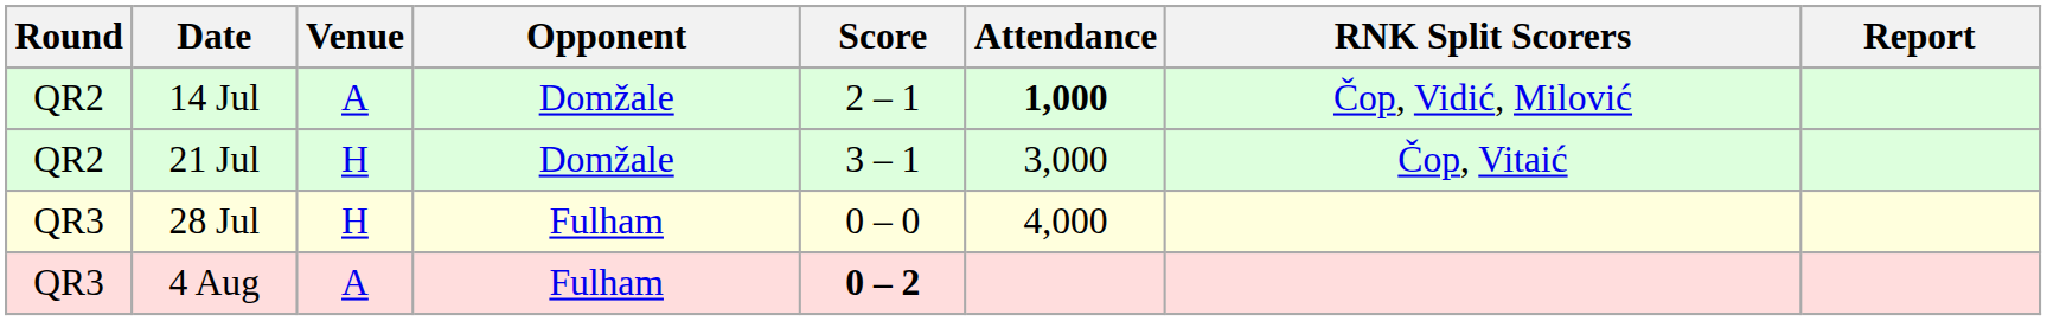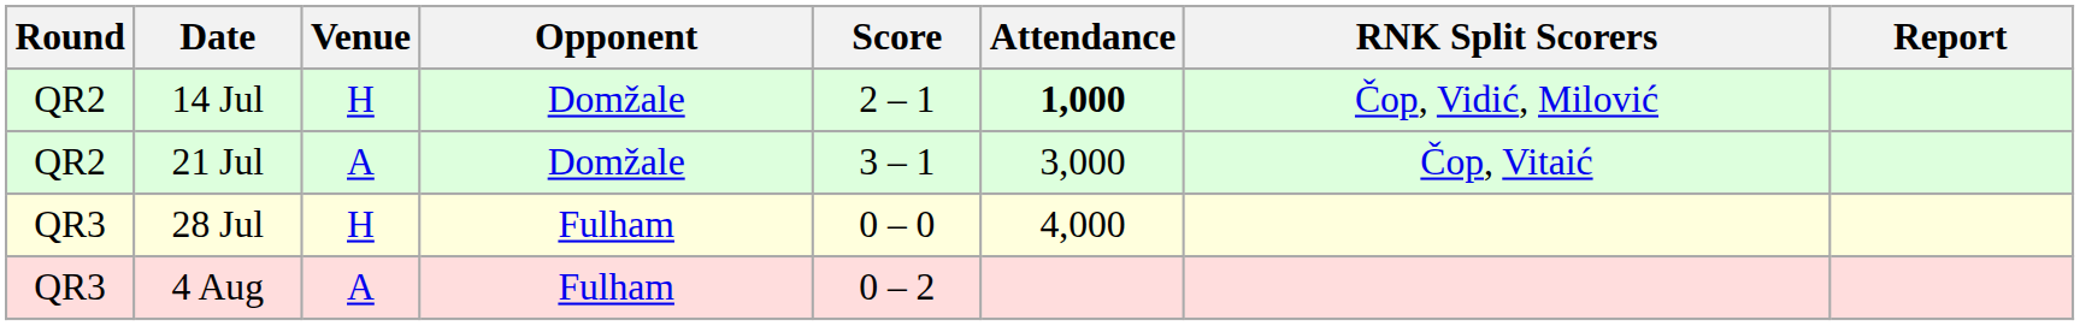 <table class="wikitable sortable" style="text-align: center; font-size:95%;">
 <tr>
 <th width="30">Round</th>
 <th width="60">Date<br></th>
 <th width="20">Venue<br></th>
 <th width="150">Opponent<br></th>
 <th width="60">Score<br></th>
 <th width="40">Attendance<br></th>
 <th width="250">RNK Split Scorers</th>
 <th width="90" class="unsortable">Report</th>
 </tr>
 <tr bgcolor="#ddffdd">
 <td>QR2</td>
 <td>14 Jul</td>
-<td><a href='#'>A</a> </td>
+<td><a href='#'>H</a></td>
 <td><a href='#'>Domžale</a> </td>
 <td>2 – 1</td>
 <td><strong>1,000</strong></td>
 <td><a href='#'>Čop</a>, <a href='#'>Vidić</a>, <a href='#'>Milović</a></td>
 <td></td>
 </tr>
 <tr bgcolor="#ddffdd">
 <td>QR2</td>
 <td>21 Jul</td>
-<td><a href='#'>H</a></td>
+<td><a href='#'>A</a> </td>
 <td><a href='#'>Domžale</a> </td>
 <td>3 – 1</td>
 <td>3,000</td>
 <td><a href='#'>Čop</a>, <a href='#'>Vitaić</a></td>
 <td></td>
 </tr>
 <tr bgcolor="#ffffdd">
 <td>QR3</td>
 <td>28 Jul</td>
 <td><a href='#'>H</a></td>
 <td><a href='#'>Fulham</a> </td>
 <td>0 – 0</td>
 <td>4,000</td>
 <td></td>
 <td></td>
 </tr>
 <tr bgcolor="#ffdddd">
 <td>QR3</td>
 <td>4 Aug</td>
 <td><a href='#'>A</a> </td>
 <td><a href='#'>Fulham</a> </td>
-<td><strong>0 – 2</strong></td>
+<td>0 – 2</td>
 <td></td>
 <td></td>
 <td></td>
 </tr>
 </table>
